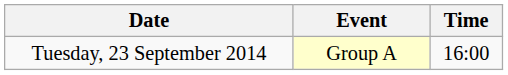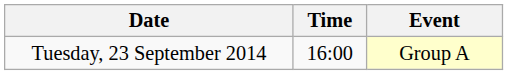 <table class = "wikitable" style="text-align:center;">
 <tr>
 <th width=220>Date</th>
+<th width=50>Time</th>
 <th width=100>Event</th>
-<th width=50>Time</th>
 </tr>
 <tr>
 <td>Tuesday, 23 September 2014</td>
+<td>16:00</td>
 <td bgcolor=ffffcc>Group A</td>
-<td>16:00</td>
 </tr>
 </table>
